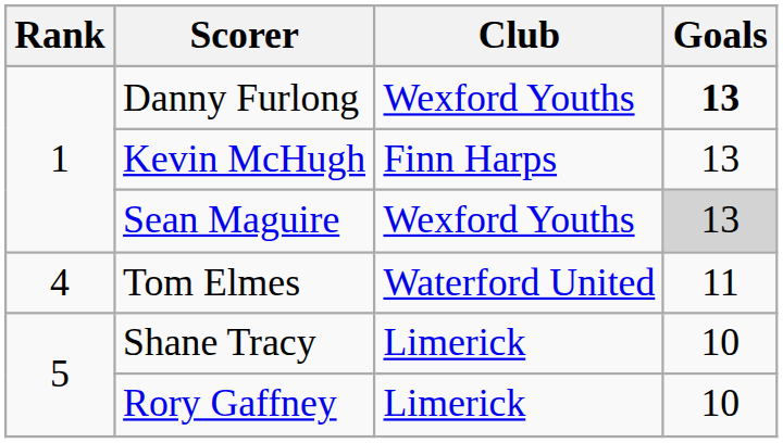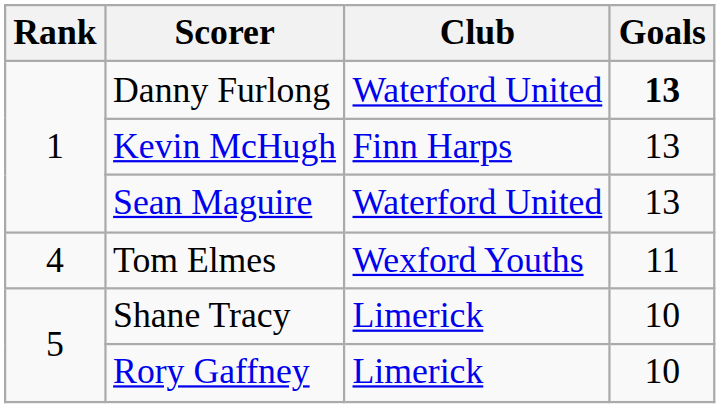 <table class="wikitable" style="text-align:center">
 <tr>
 <th>Rank</th>
 <th>Scorer</th>
 <th>Club</th>
 <th>Goals</th>
 </tr>
 <tr>
 <td rowspan="3">1</td>
 <td align="left"> Danny Furlong</td>
-<td align="left"><a href='#'>Wexford Youths</a></td>
+<td align="left"><a href='#'>Waterford United</a></td>
 <td><strong>13</strong></td>
 </tr>
 <tr>
 <td align="left"> <a href='#'>Kevin McHugh</a></td>
 <td align="left"><a href='#'>Finn Harps</a></td>
 <td>13</td>
 </tr>
 <tr>
 <td align="left"> <a href='#'>Sean Maguire</a></td>
-<td align="left"><a href='#'>Wexford Youths</a></td>
-<td style="background: lightgrey;">13</td>
+<td align="left"><a href='#'>Waterford United</a></td>
+<td>13</td>
 </tr>
 <tr>
 <td>4</td>
 <td align="left"> Tom Elmes</td>
-<td align="left"><a href='#'>Waterford United</a></td>
+<td align="left"><a href='#'>Wexford Youths</a></td>
 <td>11</td>
 </tr>
 <tr>
 <td rowspan="2">5</td>
 <td align="left"> Shane Tracy</td>
 <td align="left"><a href='#'>Limerick</a></td>
 <td>10</td>
 </tr>
 <tr>
 <td align="left"> <a href='#'>Rory Gaffney</a></td>
 <td align="left"><a href='#'>Limerick</a></td>
 <td>10</td>
 </tr>
 </table>
